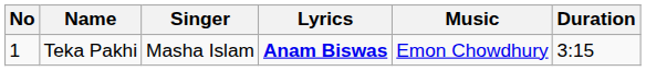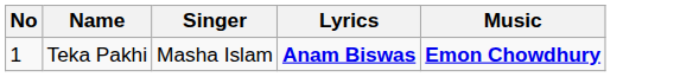 <table class="wikitable">
 <tr>
 <th>No</th>
 <th>Name</th>
 <th>Singer</th>
 <th>Lyrics</th>
 <th>Music</th>
-<th>Duration</th>
 </tr>
 <tr>
 <td>1</td>
 <td>Teka Pakhi</td>
 <td>Masha Islam</td>
 <td><strong><a href='#'>Anam Biswas</a></strong></td>
-<td><a href='#'>Emon Chowdhury</a></td>
-<td>3:15</td>
+<td><strong><a href='#'>Emon Chowdhury</a></strong></td>
 </tr>
 </table>
